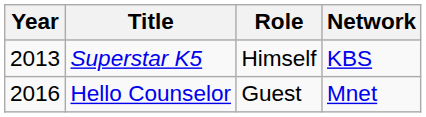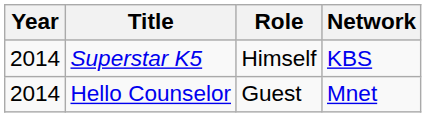 <table class="wikitable">
 <tr>
 <th>Year</th>
 <th>Title</th>
 <th>Role</th>
 <th>Network</th>
 </tr>
 <tr>
-<td>2013</td>
+<td>2014</td>
 <td><em><a href='#'>Superstar K5</a></em></td>
 <td>Himself</td>
 <td><a href='#'>KBS</a></td>
 </tr>
 <tr>
-<td>2016</td>
+<td>2014</td>
 <td><a href='#'>Hello Counselor</a></td>
 <td>Guest</td>
 <td><a href='#'>Mnet</a></td>
 </tr>
 </table>
